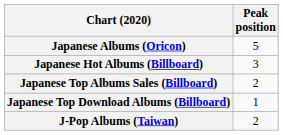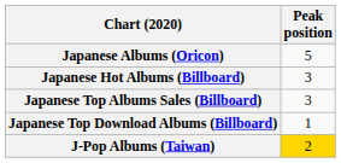 <table class="wikitable plainrowheaders" style="text-align:center">
 <tr>
 <th scope="col">Chart (2020)</th>
 <th scope="col">Peak<br> position</th>
 </tr>
 <tr>
 <th scope="row">Japanese Albums (<a href='#'>Oricon</a>)</th>
 <td>5</td>
 </tr>
 <tr>
 <th scope="row">Japanese Hot Albums (<a href='#'>Billboard</a>)</th>
 <td>3</td>
 </tr>
 <tr>
 <th scope="row">Japanese Top Albums Sales (<a href='#'>Billboard</a>)</th>
-<td>2</td>
+<td>3</td>
 </tr>
 <tr>
 <th scope="row">Japanese Top Download Albums (<a href='#'>Billboard</a>)</th>
 <td>1</td>
 </tr>
 <tr>
 <th scope="row">J-Pop Albums (<a href='#'>Taiwan</a>)</th>
-<td>2</td>
+<td style="background: gold;">2</td>
 </tr>
 </table>
